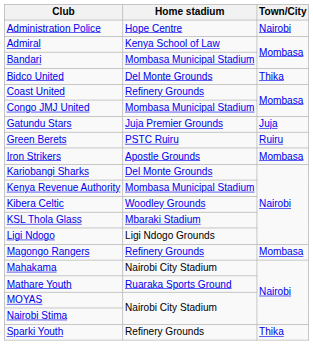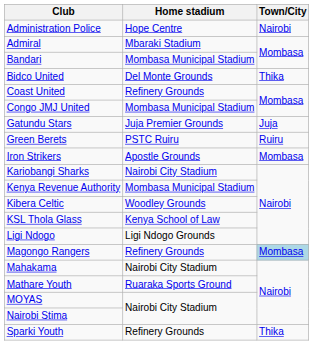 <table class="wikitable">
 <tr>
 <th>Club</th>
 <th>Home stadium</th>
 <th>Town/City</th>
 </tr>
 <tr>
 <td><a href='#'>Administration Police</a></td>
 <td><a href='#'>Hope Centre</a></td>
 <td><a href='#'>Nairobi</a></td>
 </tr>
 <tr>
 <td><a href='#'>Admiral</a></td>
-<td><a href='#'>Kenya School of Law</a></td>
+<td><a href='#'>Mbaraki Stadium</a></td>
 <td rowspan="2"><a href='#'>Mombasa</a></td>
 </tr>
 <tr>
 <td><a href='#'>Bandari</a></td>
 <td><a href='#'>Mombasa Municipal Stadium</a></td>
 </tr>
 <tr>
 <td><a href='#'>Bidco United</a></td>
 <td><a href='#'>Del Monte Grounds</a></td>
 <td><a href='#'>Thika</a></td>
 </tr>
 <tr>
 <td><a href='#'>Coast United</a></td>
 <td><a href='#'>Refinery Grounds</a></td>
 <td rowspan="2"><a href='#'>Mombasa</a></td>
 </tr>
 <tr>
 <td><a href='#'>Congo JMJ United</a></td>
 <td><a href='#'>Mombasa Municipal Stadium</a></td>
 </tr>
 <tr>
 <td><a href='#'>Gatundu Stars</a></td>
 <td><a href='#'>Juja Premier Grounds</a></td>
 <td><a href='#'>Juja</a></td>
 </tr>
 <tr>
 <td><a href='#'>Green Berets</a></td>
 <td><a href='#'>PSTC Ruiru</a></td>
 <td><a href='#'>Ruiru</a></td>
 </tr>
 <tr>
 <td><a href='#'>Iron Strikers</a></td>
 <td><a href='#'>Apostle Grounds</a></td>
 <td><a href='#'>Mombasa</a></td>
 </tr>
 <tr>
 <td><a href='#'>Kariobangi Sharks</a></td>
-<td><a href='#'>Del Monte Grounds</a></td>
+<td><a href='#'>Nairobi City Stadium</a></td>
 <td rowspan="5"><a href='#'>Nairobi</a></td>
 </tr>
 <tr>
 <td><a href='#'>Kenya Revenue Authority</a></td>
 <td><a href='#'>Mombasa Municipal Stadium</a></td>
 </tr>
 <tr>
 <td><a href='#'>Kibera Celtic</a></td>
 <td><a href='#'>Woodley Grounds</a></td>
 </tr>
 <tr>
 <td><a href='#'>KSL Thola Glass</a></td>
-<td><a href='#'>Mbaraki Stadium</a></td>
+<td><a href='#'>Kenya School of Law</a></td>
 </tr>
 <tr>
 <td><a href='#'>Ligi Ndogo</a></td>
 <td>Ligi Ndogo Grounds</td>
 </tr>
 <tr>
 <td><a href='#'>Magongo Rangers</a></td>
 <td><a href='#'>Refinery Grounds</a></td>
-<td><a href='#'>Mombasa</a></td>
+<td style="background: lightblue;"><a href='#'>Mombasa</a></td>
 </tr>
 <tr>
 <td><a href='#'>Mahakama</a></td>
 <td>Nairobi City Stadium</td>
 <td rowspan="4"><a href='#'>Nairobi</a></td>
 </tr>
 <tr>
 <td><a href='#'>Mathare Youth</a></td>
 <td><a href='#'>Ruaraka Sports Ground</a></td>
 </tr>
 <tr>
 <td><a href='#'>MOYAS</a></td>
 <td rowspan="2">Nairobi City Stadium</td>
 </tr>
 <tr>
 <td><a href='#'>Nairobi Stima</a></td>
 </tr>
 <tr>
 <td><a href='#'>Sparki Youth</a></td>
 <td>Refinery Grounds</td>
 <td><a href='#'>Thika</a></td>
 </tr>
 </table>
